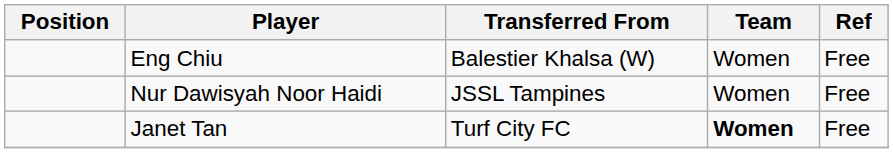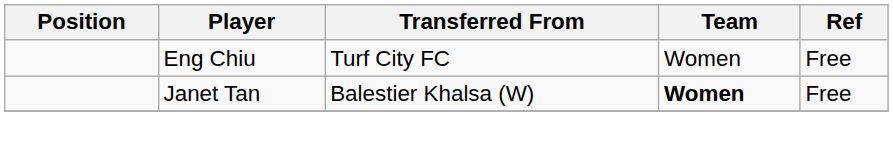 <table class="wikitable sortable" style="width:50%; text-align:center; font-size:100%; text-align:left;">
 <tr>
 <th>Position</th>
 <th>Player</th>
 <th>Transferred From</th>
 <th>Team</th>
 <th>Ref</th>
 </tr>
 <tr>
 <td></td>
 <td> Eng Chiu</td>
-<td> Balestier Khalsa (W)</td>
-<td>Women</td>
-<td>Free </td>
-</tr>
-<tr>
-<td></td>
-<td> Nur Dawisyah Noor Haidi</td>
-<td> JSSL Tampines</td>
+<td> Turf City FC</td>
 <td>Women</td>
 <td>Free </td>
 </tr>
 <tr>
 <td></td>
 <td> Janet Tan</td>
-<td> Turf City FC</td>
+<td> Balestier Khalsa (W)</td>
 <td><strong>Women</strong></td>
 <td>Free </td>
 </tr>
 <tr>
 </tr>
 </table>
